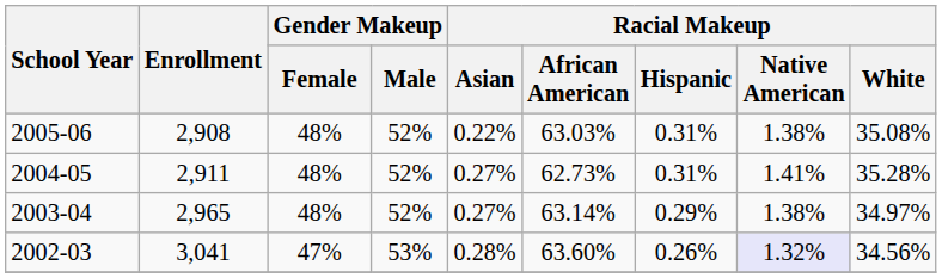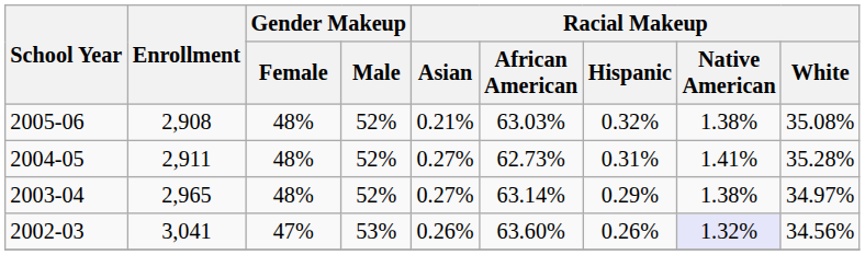 <table class="wikitable" style="font-size: 95%;">
 <tr>
 <th rowspan="2">School Year</th>
 <th rowspan="2">Enrollment</th>
 <th colspan="2">Gender Makeup</th>
 <th colspan="5">Racial Makeup</th>
 </tr>
 <tr>
 <th>Female</th>
 <th>Male</th>
 <th>Asian</th>
 <th>African <br>American</th>
 <th>Hispanic</th>
 <th>Native <br>American</th>
 <th>White</th>
 </tr>
 <tr>
 <td align="left">2005-06</td>
 <td align="center">2,908</td>
 <td align="center">48%</td>
 <td align="center">52%</td>
-<td align="center">0.22%</td>
+<td align="center">0.21%</td>
 <td align="center">63.03%</td>
-<td align="center">0.31%</td>
+<td align="center">0.32%</td>
 <td align="center">1.38%</td>
 <td align="center">35.08%</td>
 </tr>
 <tr>
 <td align="left">2004-05</td>
 <td align="center">2,911</td>
 <td align="center">48%</td>
 <td align="center">52%</td>
 <td align="center">0.27%</td>
 <td align="center">62.73%</td>
 <td align="center">0.31%</td>
 <td align="center">1.41%</td>
 <td align="center">35.28%</td>
 </tr>
 <tr>
 <td align="left">2003-04</td>
 <td align="center">2,965</td>
 <td align="center">48%</td>
 <td align="center">52%</td>
 <td align="center">0.27%</td>
 <td align="center">63.14%</td>
 <td align="center">0.29%</td>
 <td align="center">1.38%</td>
 <td align="center">34.97%</td>
 </tr>
 <tr>
 <td align="left">2002-03</td>
 <td align="center">3,041</td>
 <td align="center">47%</td>
 <td align="center">53%</td>
-<td align="center">0.28%</td>
+<td align="center">0.26%</td>
 <td align="center">63.60%</td>
 <td align="center">0.26%</td>
 <td align="center" style="background: lavender;">1.32%</td>
 <td align="center">34.56%</td>
 </tr>
 <tr>
 </tr>
 </table>
